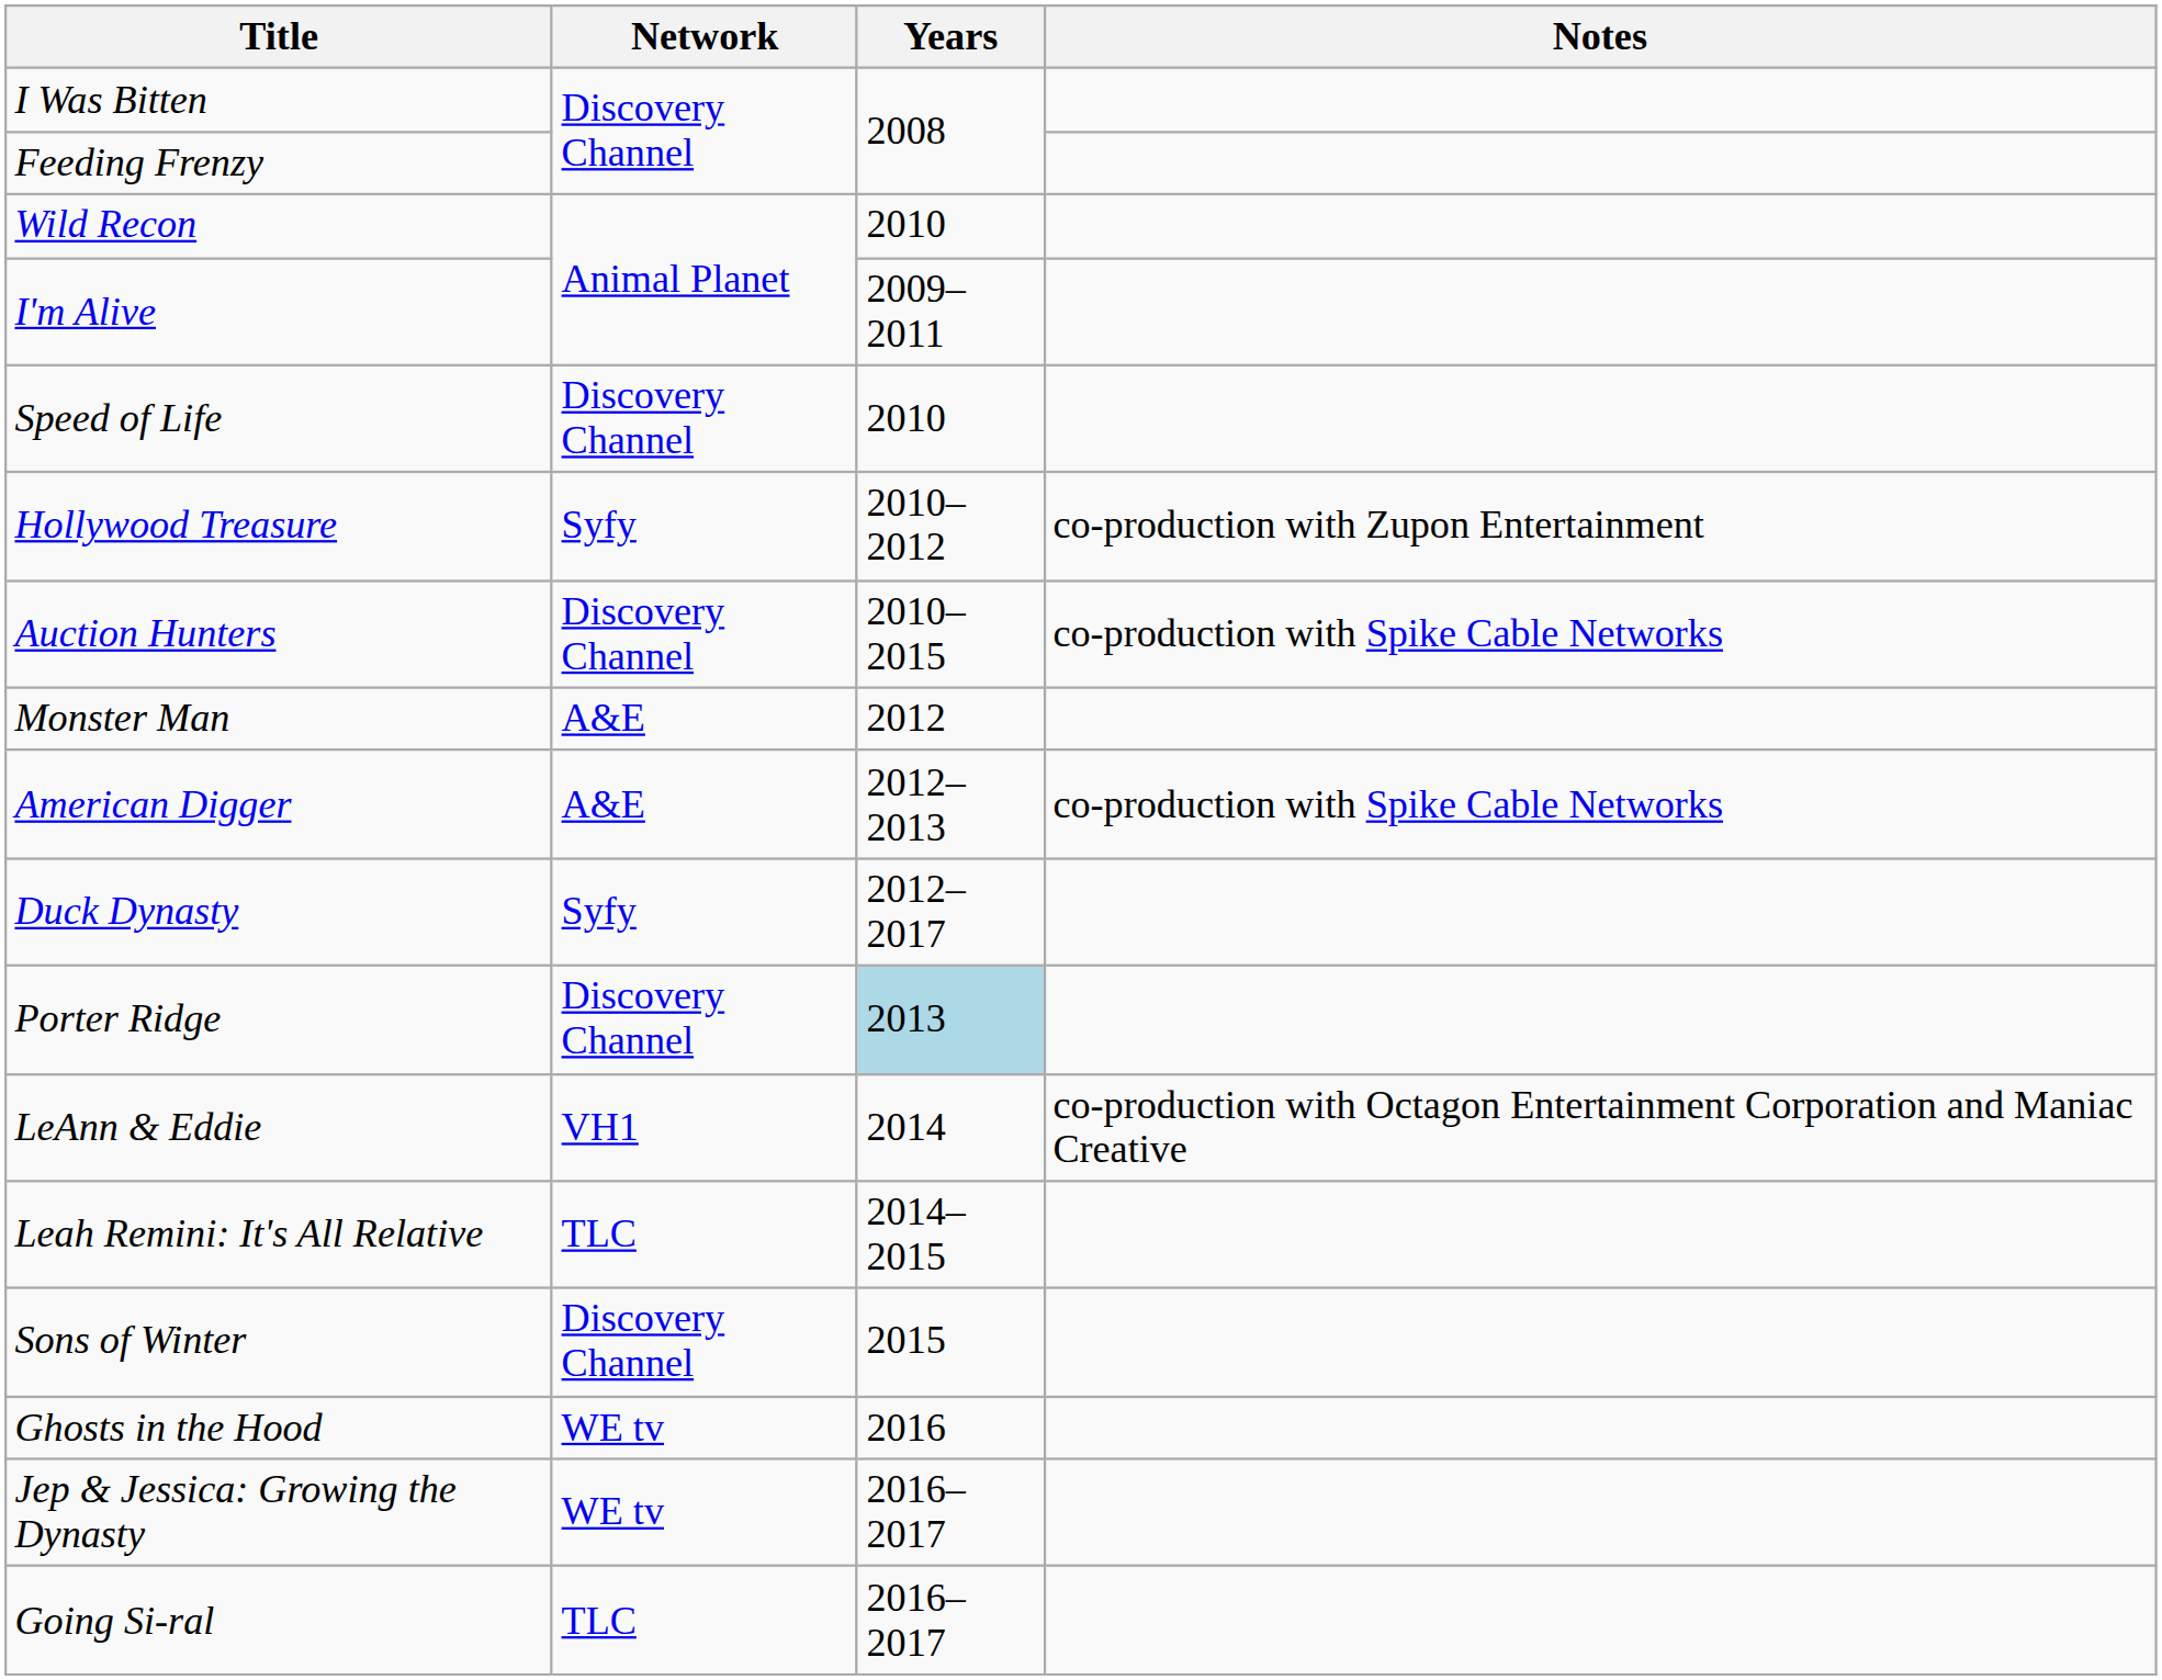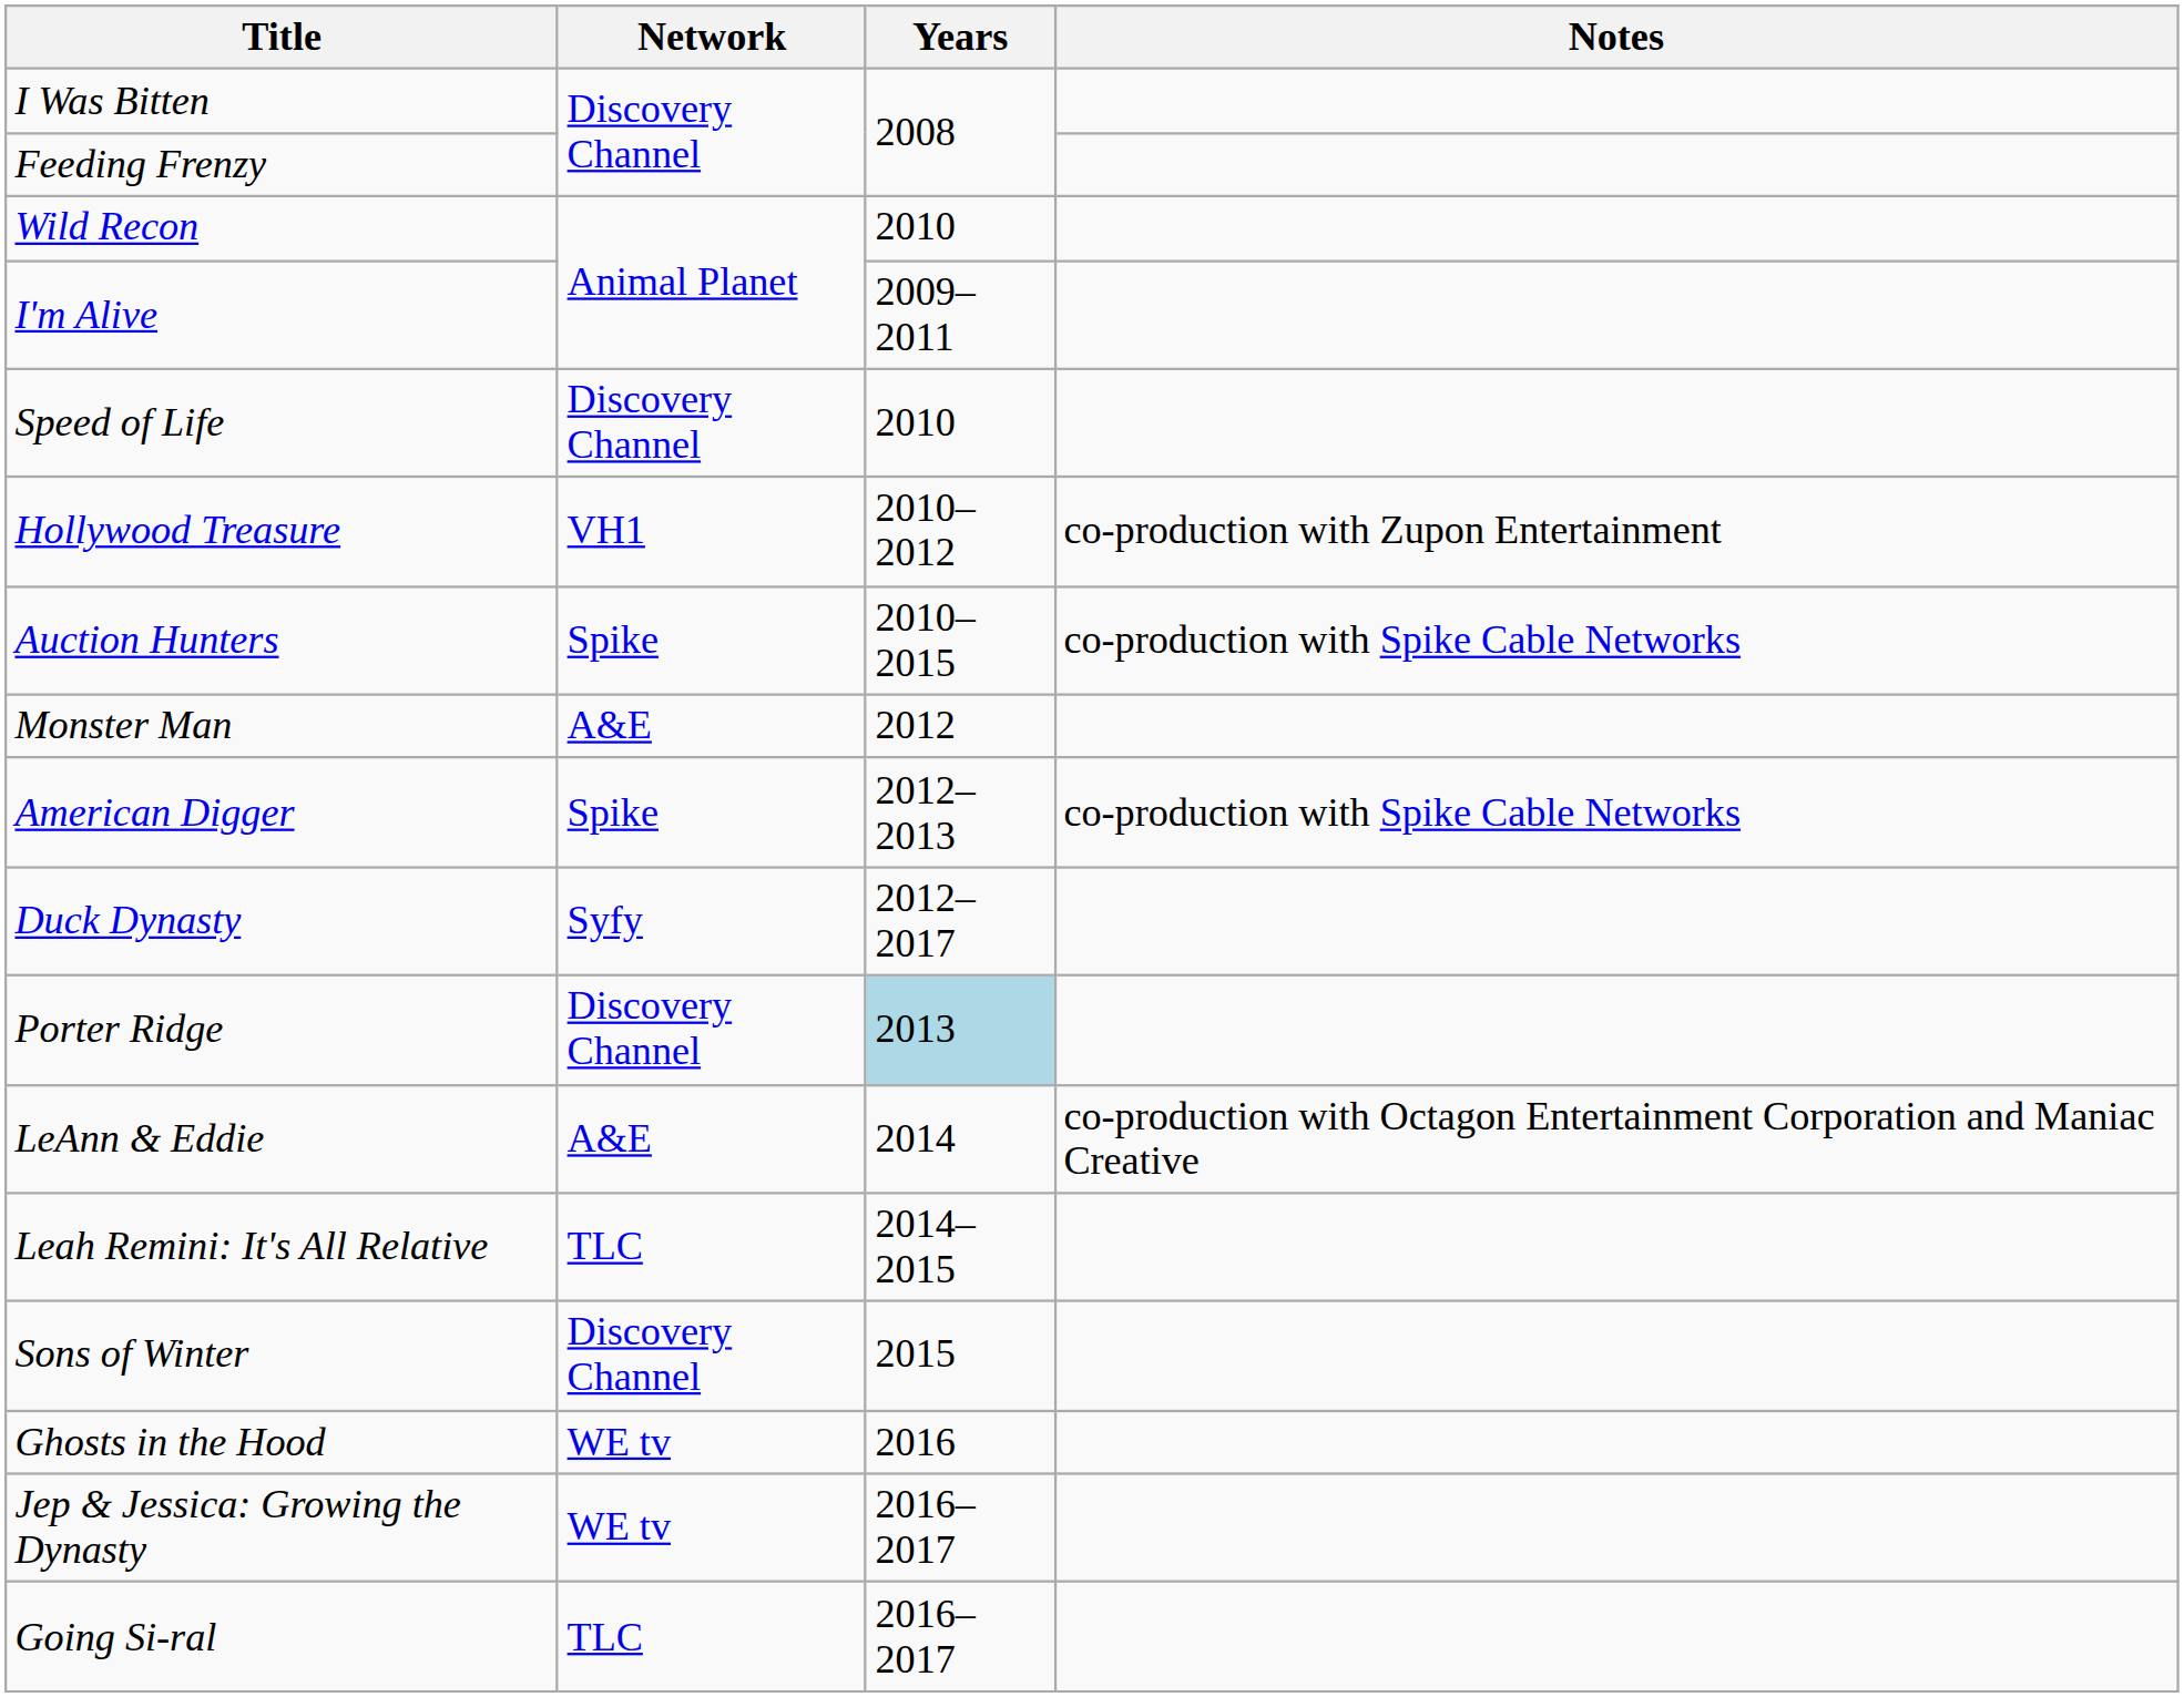 <table class="wikitable sortable">
 <tr>
 <th>Title</th>
 <th>Network</th>
 <th>Years</th>
 <th>Notes</th>
 </tr>
 <tr>
 <td><em>I Was Bitten</em></td>
 <td rowspan="2"><a href='#'>Discovery Channel</a></td>
 <td rowspan="2">2008</td>
 <td></td>
 </tr>
 <tr>
 <td><em>Feeding Frenzy</em></td>
 <td></td>
 </tr>
 <tr>
 <td><em><a href='#'>Wild Recon</a></em></td>
 <td rowspan="2"><a href='#'>Animal Planet</a></td>
 <td>2010</td>
 <td></td>
 </tr>
 <tr>
 <td><em><a href='#'>I'm Alive</a></em></td>
 <td>2009–2011</td>
 <td></td>
 </tr>
 <tr>
 <td><em>Speed of Life</em></td>
 <td><a href='#'>Discovery Channel</a></td>
 <td>2010</td>
 <td></td>
 </tr>
 <tr>
 <td><em><a href='#'>Hollywood Treasure</a></em></td>
-<td><a href='#'>Syfy</a></td>
+<td><a href='#'>VH1</a></td>
 <td>2010–2012</td>
 <td>co-production with Zupon Entertainment</td>
 </tr>
 <tr>
 <td><em><a href='#'>Auction Hunters</a></em></td>
-<td><a href='#'>Discovery Channel</a></td>
+<td><a href='#'>Spike</a></td>
 <td>2010–2015</td>
 <td>co-production with <a href='#'>Spike Cable Networks</a></td>
 </tr>
 <tr>
 <td><em>Monster Man</em></td>
 <td><a href='#'>A&E</a></td>
 <td>2012</td>
 <td></td>
 </tr>
 <tr>
 <td><em><a href='#'>American Digger</a></em></td>
-<td><a href='#'>A&E</a></td>
+<td><a href='#'>Spike</a></td>
 <td>2012–2013</td>
 <td>co-production with <a href='#'>Spike Cable Networks</a></td>
 </tr>
 <tr>
 <td><em><a href='#'>Duck Dynasty</a></em></td>
 <td><a href='#'>Syfy</a></td>
 <td>2012–2017</td>
 <td></td>
 </tr>
 <tr>
 <td><em>Porter Ridge</em></td>
 <td><a href='#'>Discovery Channel</a></td>
 <td style="background: lightblue;">2013</td>
 <td></td>
 </tr>
 <tr>
 <td><em>LeAnn & Eddie</em></td>
-<td><a href='#'>VH1</a></td>
+<td><a href='#'>A&E</a></td>
 <td>2014</td>
 <td>co-production with Octagon Entertainment Corporation and Maniac Creative</td>
 </tr>
 <tr>
 <td><em>Leah Remini: It's All Relative</em></td>
 <td><a href='#'>TLC</a></td>
 <td>2014–2015</td>
 <td></td>
 </tr>
 <tr>
 <td><em>Sons of Winter</em></td>
 <td><a href='#'>Discovery Channel</a></td>
 <td>2015</td>
 <td></td>
 </tr>
 <tr>
 <td><em>Ghosts in the Hood</em></td>
 <td><a href='#'>WE tv</a></td>
 <td>2016</td>
 <td></td>
 </tr>
 <tr>
 <td><em>Jep & Jessica: Growing the Dynasty</em></td>
 <td><a href='#'>WE tv</a></td>
 <td>2016–2017</td>
 <td></td>
 </tr>
 <tr>
 <td><em>Going Si-ral</em></td>
 <td><a href='#'>TLC</a></td>
 <td>2016–2017</td>
 <td></td>
 </tr>
 </table>
